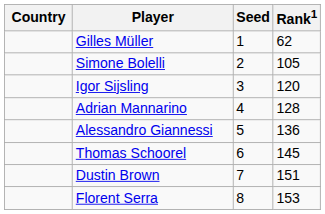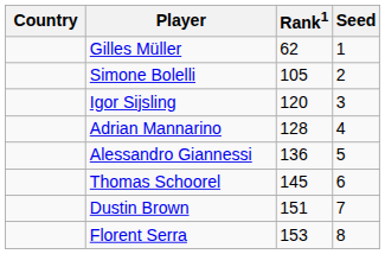 <table class="sortable wikitable">
 <tr>
 <th width="70">Country</th>
 <th width="175">Player</th>
+<th>Rank<sup>1</sup></th>
 <th>Seed</th>
-<th>Rank<sup>1</sup></th>
 </tr>
 <tr>
 <td></td>
 <td><a href='#'>Gilles Müller</a></td>
+<td>62</td>
 <td>1</td>
-<td>62</td>
 </tr>
 <tr>
 <td></td>
 <td><a href='#'>Simone Bolelli</a></td>
+<td>105</td>
 <td>2</td>
-<td>105</td>
 </tr>
 <tr>
 <td></td>
 <td><a href='#'>Igor Sijsling</a></td>
+<td>120</td>
 <td>3</td>
-<td>120</td>
 </tr>
 <tr>
 <td></td>
 <td><a href='#'>Adrian Mannarino</a></td>
+<td>128</td>
 <td>4</td>
-<td>128</td>
 </tr>
 <tr>
 <td></td>
 <td><a href='#'>Alessandro Giannessi</a></td>
+<td>136</td>
 <td>5</td>
-<td>136</td>
 </tr>
 <tr>
 <td></td>
 <td><a href='#'>Thomas Schoorel</a></td>
+<td>145</td>
 <td>6</td>
-<td>145</td>
 </tr>
 <tr>
 <td></td>
 <td><a href='#'>Dustin Brown</a></td>
+<td>151</td>
 <td>7</td>
-<td>151</td>
 </tr>
 <tr>
 <td></td>
 <td><a href='#'>Florent Serra</a></td>
+<td>153</td>
 <td>8</td>
-<td>153</td>
 </tr>
 </table>
